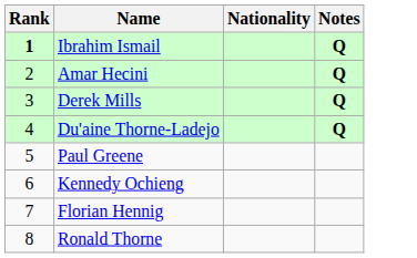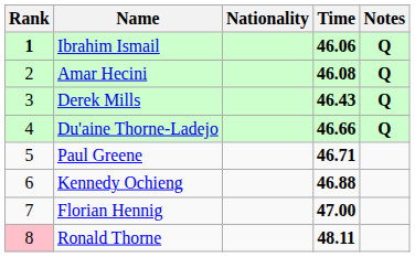 <table class="wikitable sortable" style="text-align:center">
 <tr>
 <th>Rank</th>
 <th>Name</th>
 <th>Nationality</th>
+<th>Time</th>
 <th>Notes</th>
 </tr>
 <tr bgcolor=ccffcc>
 <td><strong>1</strong></td>
 <td align=left><a href='#'>Ibrahim Ismail</a></td>
 <td align=left></td>
+<td><strong>46.06</strong></td>
 <td><strong>Q</strong></td>
 </tr>
 <tr bgcolor=ccffcc>
 <td>2</td>
 <td align=left><a href='#'>Amar Hecini</a></td>
 <td align=left></td>
+<td><strong>46.08</strong></td>
 <td><strong>Q</strong></td>
 </tr>
 <tr bgcolor=ccffcc>
 <td>3</td>
 <td align=left><a href='#'>Derek Mills</a></td>
 <td align=left></td>
+<td><strong>46.43</strong></td>
 <td><strong>Q</strong></td>
 </tr>
 <tr bgcolor=ccffcc>
 <td>4</td>
 <td align=left><a href='#'>Du'aine Thorne-Ladejo</a></td>
 <td align=left></td>
+<td><strong>46.66</strong></td>
 <td><strong>Q</strong></td>
 </tr>
 <tr>
 <td>5</td>
 <td align=left><a href='#'>Paul Greene</a></td>
 <td align=left></td>
+<td><strong>46.71</strong></td>
 <td></td>
 </tr>
 <tr>
 <td>6</td>
 <td align=left><a href='#'>Kennedy Ochieng</a></td>
 <td align=left></td>
+<td><strong>46.88</strong></td>
 <td></td>
 </tr>
 <tr>
 <td>7</td>
 <td align=left><a href='#'>Florian Hennig</a></td>
 <td align=left></td>
+<td><strong>47.00</strong></td>
 <td></td>
 </tr>
 <tr>
-<td>8</td>
+<td style="background: pink;">8</td>
 <td align=left><a href='#'>Ronald Thorne</a></td>
 <td align=left></td>
+<td><strong>48.11</strong></td>
 <td></td>
 </tr>
 </table>
